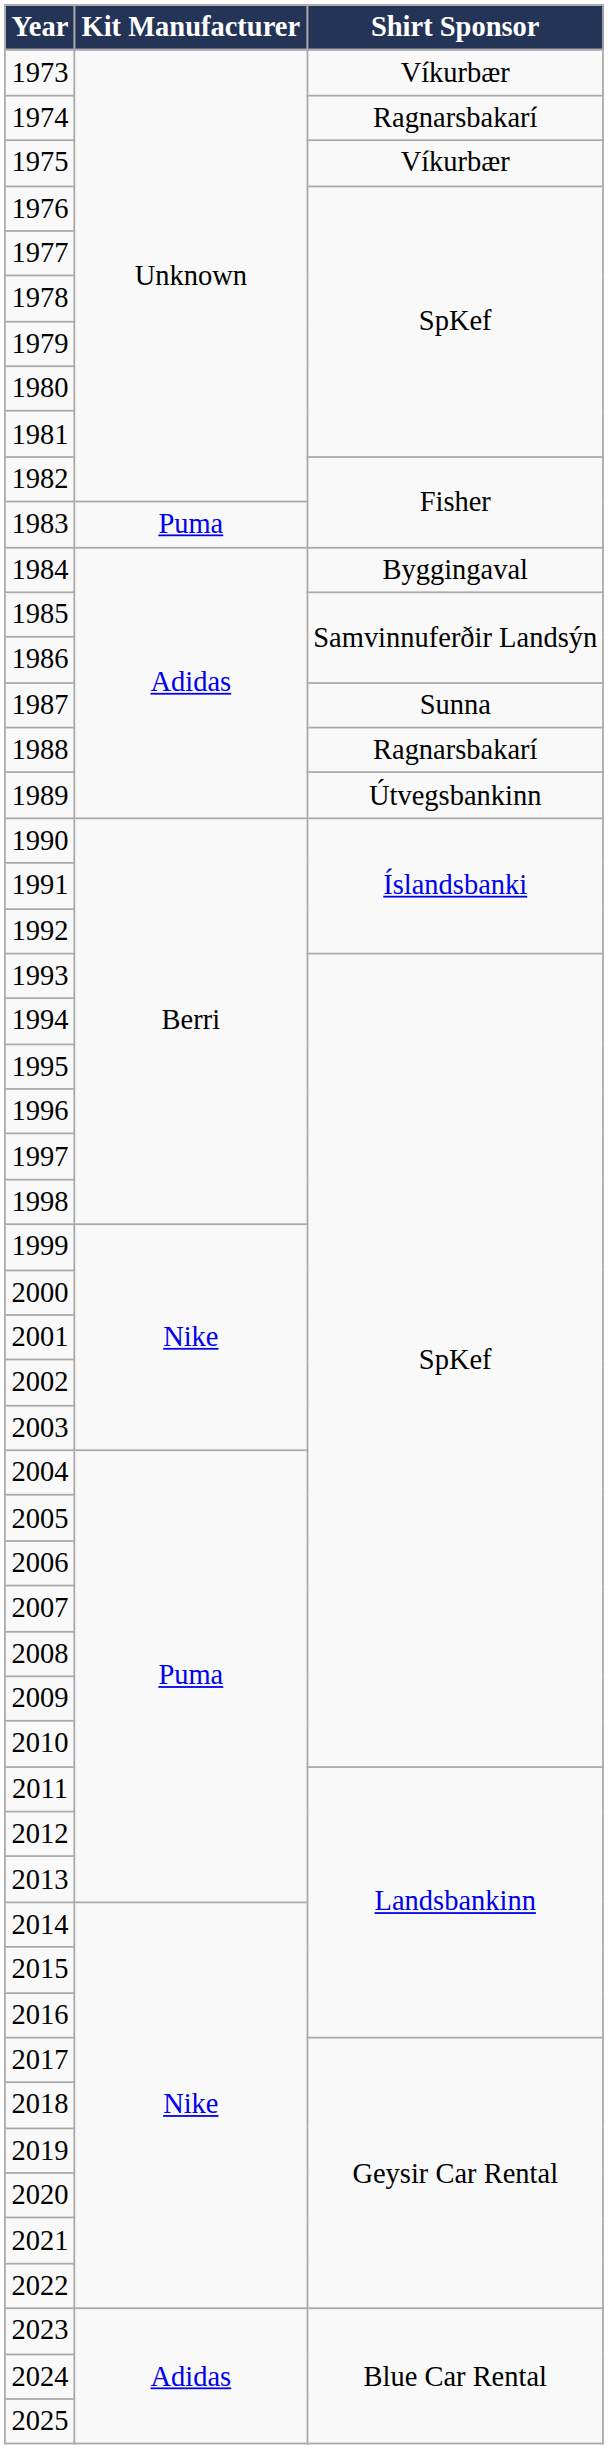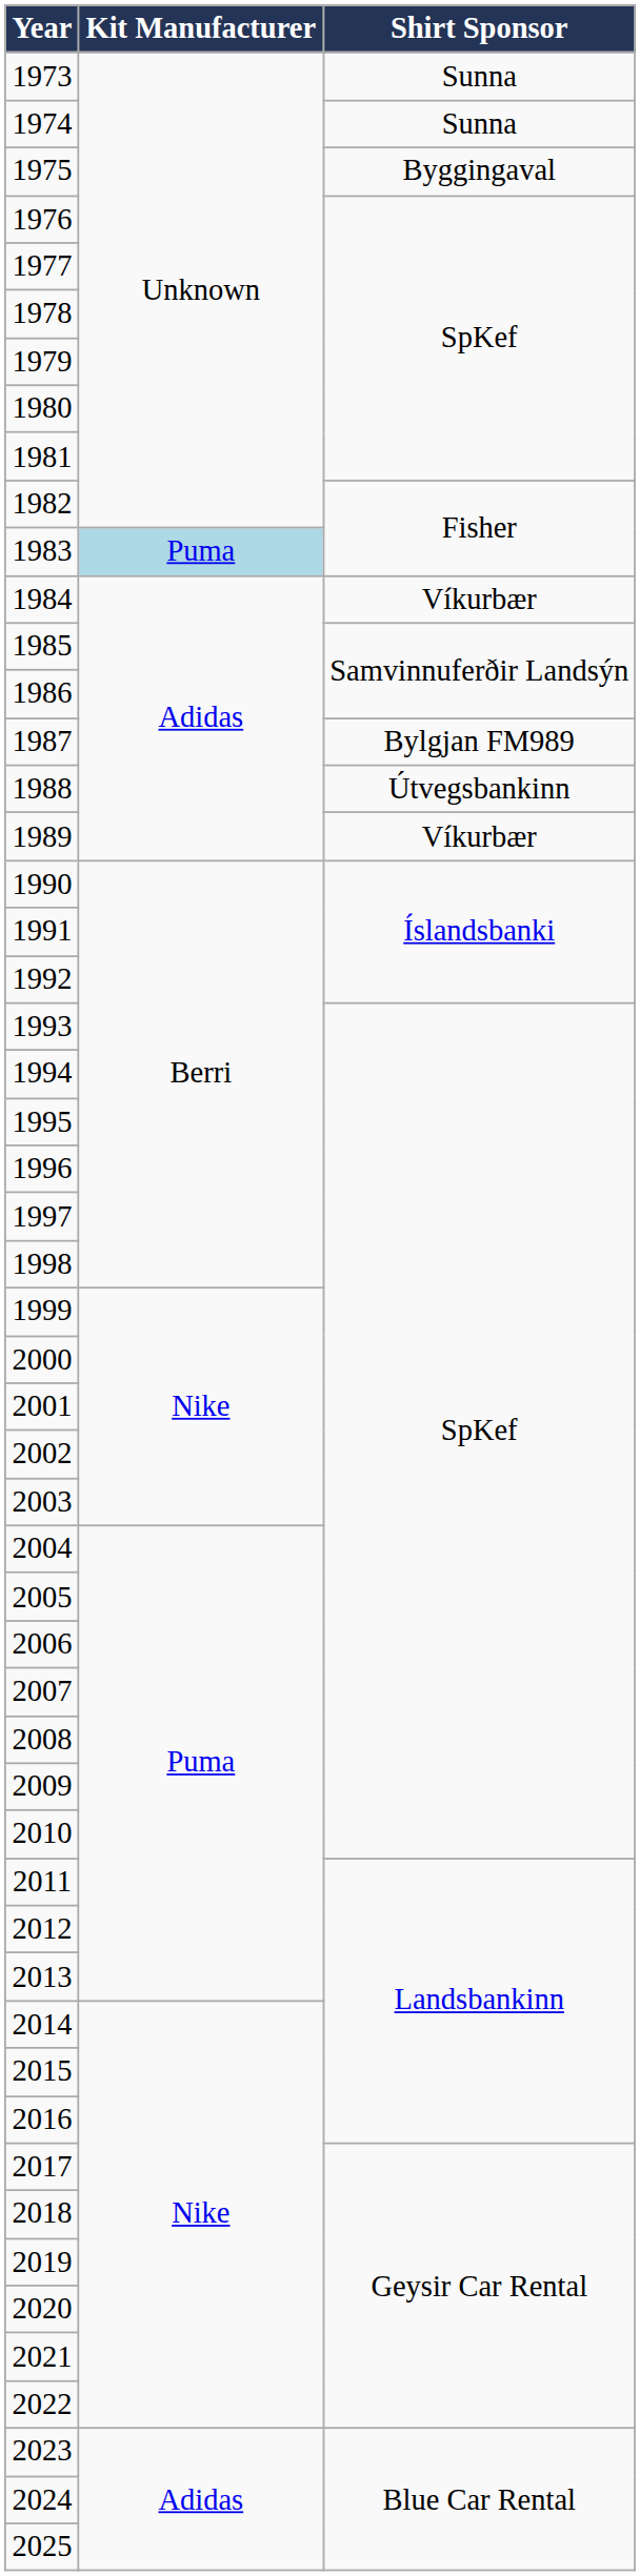 <table class="wikitable" style="text-align: center; border: 1px #eee;">
 <tr>
 <th style="background:#243456; color:#FFFFFF;">Year</th>
 <th style="background:#243456; color:#FFFFFF;">Kit Manufacturer</th>
 <th style="background:#243456; color:#FFFFFF;">Shirt Sponsor</th>
 </tr>
 <tr>
 <td>1973</td>
 <td rowspan=10>Unknown</td>
-<td>Víkurbær</td>
+<td>Sunna</td>
 </tr>
 <tr>
 <td>1974</td>
-<td>Ragnarsbakarí</td>
+<td>Sunna</td>
 </tr>
 <tr>
 <td>1975</td>
-<td>Víkurbær</td>
+<td>Byggingaval</td>
 </tr>
 <tr>
 <td>1976</td>
 <td rowspan=6>SpKef</td>
 </tr>
 <tr>
 <td>1977</td>
 </tr>
 <tr>
 <td>1978</td>
 </tr>
 <tr>
 <td>1979</td>
 </tr>
 <tr>
 <td>1980</td>
 </tr>
 <tr>
 <td>1981</td>
 </tr>
 <tr>
 <td>1982</td>
 <td rowspan=2>Fisher</td>
 </tr>
 <tr>
 <td>1983</td>
-<td><a href='#'>Puma</a></td>
+<td style="background: lightblue;"><a href='#'>Puma</a></td>
 </tr>
 <tr>
 <td>1984</td>
 <td rowspan=6><a href='#'>Adidas</a></td>
-<td>Byggingaval</td>
+<td>Víkurbær</td>
 </tr>
 <tr>
 <td>1985</td>
 <td rowspan=2>Samvinnuferðir Landsýn</td>
 </tr>
 <tr>
 <td>1986</td>
 </tr>
 <tr>
 <td>1987</td>
-<td>Sunna</td>
+<td>Bylgjan FM989</td>
 </tr>
 <tr>
 <td>1988</td>
-<td>Ragnarsbakarí</td>
+<td>Útvegsbankinn</td>
 </tr>
 <tr>
 <td>1989</td>
-<td>Útvegsbankinn</td>
+<td>Víkurbær</td>
 </tr>
 <tr>
 <td>1990</td>
 <td rowspan=9>Berri</td>
 <td rowspan=3><a href='#'>Íslandsbanki</a></td>
 </tr>
 <tr>
 <td>1991</td>
 </tr>
 <tr>
 <td>1992</td>
 </tr>
 <tr>
 <td>1993</td>
 <td rowspan=18>SpKef</td>
 </tr>
 <tr>
 <td>1994</td>
 </tr>
 <tr>
 <td>1995</td>
 </tr>
 <tr>
 <td>1996</td>
 </tr>
 <tr>
 <td>1997</td>
 </tr>
 <tr>
 <td>1998</td>
 </tr>
 <tr>
 <td>1999</td>
 <td rowspan=5><a href='#'>Nike</a></td>
 </tr>
 <tr>
 <td>2000</td>
 </tr>
 <tr>
 <td>2001</td>
 </tr>
 <tr>
 <td>2002</td>
 </tr>
 <tr>
 <td>2003</td>
 </tr>
 <tr>
 <td>2004</td>
 <td rowspan=10><a href='#'>Puma</a></td>
 </tr>
 <tr>
 <td>2005</td>
 </tr>
 <tr>
 <td>2006</td>
 </tr>
 <tr>
 <td>2007</td>
 </tr>
 <tr>
 <td>2008</td>
 </tr>
 <tr>
 <td>2009</td>
 </tr>
 <tr>
 <td>2010</td>
 </tr>
 <tr>
 <td>2011</td>
 <td rowspan=6><a href='#'>Landsbankinn</a></td>
 </tr>
 <tr>
 <td>2012</td>
 </tr>
 <tr>
 <td>2013</td>
 </tr>
 <tr>
 <td>2014</td>
 <td rowspan=9><a href='#'>Nike</a></td>
 </tr>
 <tr>
 <td>2015</td>
 </tr>
 <tr>
 <td>2016</td>
 </tr>
 <tr>
 <td>2017</td>
 <td rowspan=6>Geysir Car Rental</td>
 </tr>
 <tr>
 <td>2018</td>
 </tr>
 <tr>
 <td>2019</td>
 </tr>
 <tr>
 <td>2020</td>
 </tr>
 <tr>
 <td>2021</td>
 </tr>
 <tr>
 <td>2022</td>
 </tr>
 <tr>
 <td>2023</td>
 <td rowspan=7><a href='#'>Adidas</a></td>
 <td rowspan=3>Blue Car Rental</td>
 </tr>
 <tr>
 <td>2024</td>
 </tr>
 <tr>
 <td>2025</td>
 </tr>
 <tr>
 </tr>
 </table>
